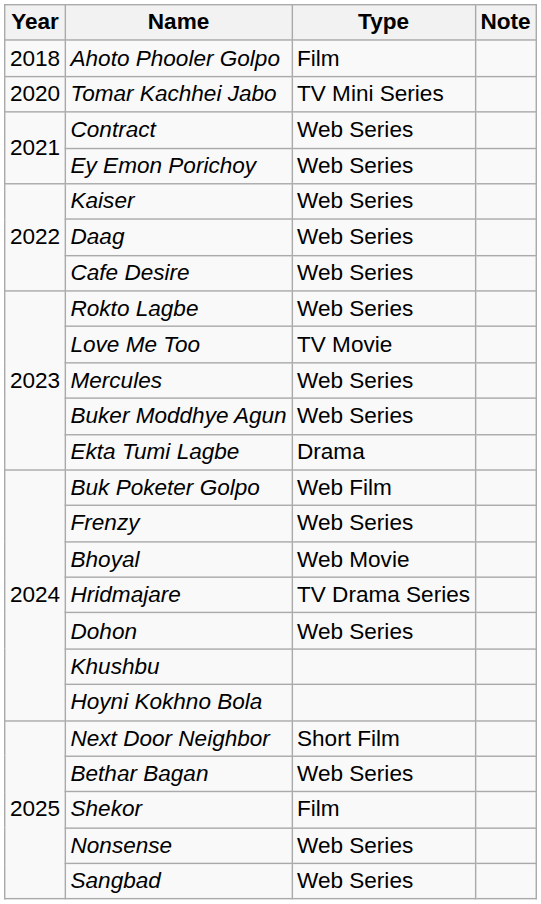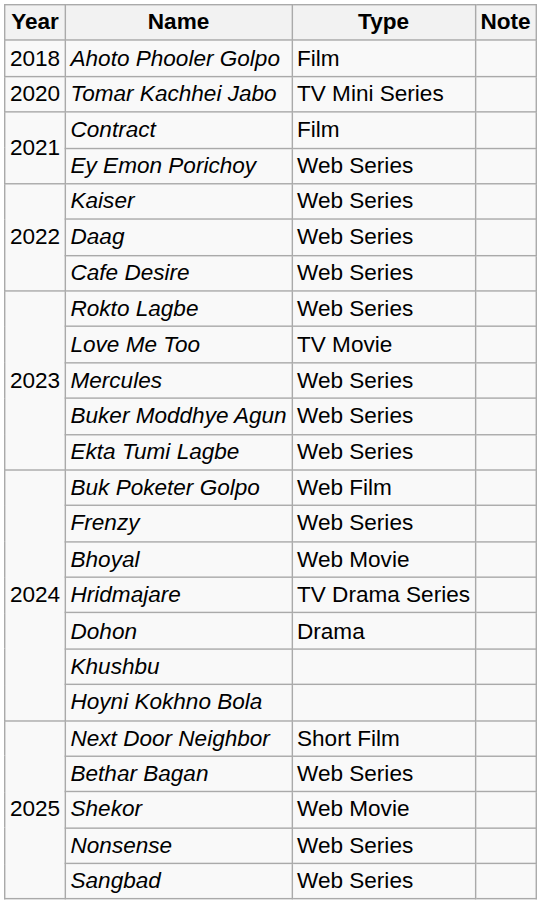 <table class="wikitable sortable">
 <tr>
 <th>Year</th>
 <th>Name</th>
 <th>Type</th>
 <th>Note</th>
 </tr>
 <tr>
 <td>2018</td>
 <td><em>Ahoto Phooler Golpo</em></td>
 <td>Film</td>
 <td> </td>
 </tr>
 <tr>
 <td>2020</td>
 <td><em>Tomar Kachhei Jabo</em></td>
 <td>TV Mini Series</td>
 <td></td>
 </tr>
 <tr>
 <td rowspan="2">2021</td>
 <td><em>Contract</em></td>
-<td>Web Series</td>
+<td>Film</td>
 <td></td>
 </tr>
 <tr>
 <td><em>Ey Emon Porichoy</em></td>
 <td>Web Series</td>
 <td></td>
 </tr>
 <tr>
 <td rowspan="3">2022</td>
 <td><em>Kaiser</em></td>
 <td>Web Series</td>
 <td></td>
 </tr>
 <tr>
 <td><em>Daag</em></td>
 <td>Web Series</td>
 <td></td>
 </tr>
 <tr>
 <td><em>Cafe Desire</em></td>
 <td>Web Series</td>
 <td></td>
 </tr>
 <tr>
 <td rowspan="5">2023</td>
 <td><em>Rokto Lagbe</em></td>
 <td>Web Series</td>
 <td></td>
 </tr>
 <tr>
 <td><em>Love Me Too</em></td>
 <td>TV Movie</td>
 <td></td>
 </tr>
 <tr>
 <td><em>Mercules</em></td>
 <td>Web Series</td>
 <td></td>
 </tr>
 <tr>
 <td><em>Buker Moddhye Agun</em></td>
 <td>Web Series</td>
 <td></td>
 </tr>
 <tr>
 <td><em>Ekta Tumi Lagbe</em></td>
-<td>Drama</td>
+<td>Web Series</td>
 <td></td>
 </tr>
 <tr>
 <td rowspan="7">2024</td>
 <td><em>Buk Poketer Golpo</em></td>
 <td>Web Film</td>
 <td></td>
 </tr>
 <tr>
 <td><em>Frenzy </em></td>
 <td>Web Series</td>
 <td></td>
 </tr>
 <tr>
 <td><em>Bhoyal</em></td>
 <td>Web Movie</td>
 <td>  </td>
 </tr>
 <tr>
 <td><em>Hridmajare</em></td>
 <td>TV Drama Series</td>
 <td></td>
 </tr>
 <tr>
 <td><em>Dohon</em></td>
-<td>Web Series</td>
+<td>Drama</td>
 <td></td>
 </tr>
 <tr>
 <td><em>Khushbu</em></td>
 <td></td>
 <td></td>
 </tr>
 <tr>
 <td><em>Hoyni Kokhno Bola</em></td>
 <td></td>
 <td></td>
 </tr>
 <tr>
 <td rowspan="5">2025</td>
 <td><em>Next Door Neighbor </em></td>
 <td>Short Film</td>
 <td></td>
 </tr>
 <tr>
 <td><em>Bethar Bagan </em></td>
 <td>Web Series</td>
 <td></td>
 </tr>
 <tr>
 <td><em>Shekor</em></td>
-<td>Film</td>
+<td>Web Movie</td>
 <td></td>
 </tr>
 <tr>
 <td><em>Nonsense</em></td>
 <td>Web Series</td>
 <td></td>
 </tr>
 <tr>
 <td><em>Sangbad</em></td>
 <td>Web Series</td>
 <td></td>
 </tr>
 </table>
